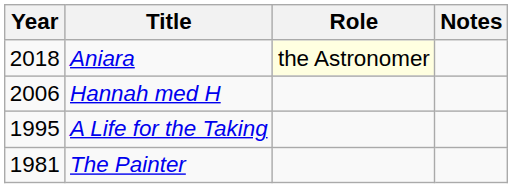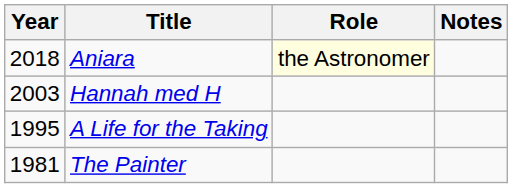 <table class="wikitable sortable">
 <tr>
 <th>Year</th>
 <th>Title</th>
 <th>Role</th>
 <th class="unsortable">Notes</th>
 </tr>
 <tr>
 <td>2018</td>
 <td><em><a href='#'>Aniara</a></em></td>
 <td style="background: lightyellow;">the Astronomer</td>
 <td></td>
 </tr>
 <tr>
-<td>2006</td>
+<td>2003</td>
 <td><em><a href='#'>Hannah med H</a></em></td>
 <td></td>
 <td></td>
 </tr>
 <tr>
 <td>1995</td>
 <td><em><a href='#'>A Life for the Taking</a></em></td>
 <td></td>
 <td></td>
 </tr>
 <tr>
 <td>1981</td>
 <td><em><a href='#'>The Painter</a></em></td>
 <td></td>
 <td></td>
 </tr>
 </table>
